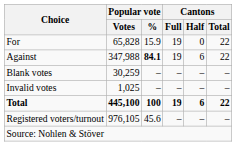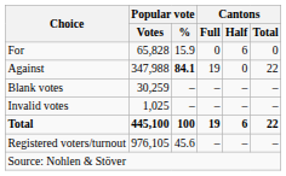 <table class=wikitable style=text-align:right>
 <tr>
 <th rowspan=2>Choice</th>
 <th colspan=2>Popular vote</th>
 <th colspan=3>Cantons</th>
 </tr>
 <tr>
 <th>Votes</th>
 <th>%</th>
 <th>Full</th>
 <th>Half</th>
 <th>Total</th>
 </tr>
 <tr>
 <td align=left>For</td>
 <td>65,828</td>
 <td>15.9</td>
-<td>19</td>
 <td>0</td>
-<td>22</td>
+<td>6</td>
+<td>0</td>
 </tr>
 <tr>
 <td align=left>Against</td>
 <td>347,988</td>
 <td><strong>84.1</strong></td>
 <td>19</td>
-<td>6</td>
+<td>0</td>
 <td>22</td>
 </tr>
 <tr>
 <td align=left>Blank votes</td>
 <td>30,259</td>
 <td>–</td>
 <td>–</td>
 <td>–</td>
 <td>–</td>
 </tr>
 <tr>
 <td align=left>Invalid votes</td>
 <td>1,025</td>
 <td>–</td>
 <td>–</td>
 <td>–</td>
 <td>–</td>
 </tr>
 <tr>
 <td align=left><strong>Total</strong></td>
 <td><strong>445,100</strong></td>
 <td><strong>100</strong></td>
 <td><strong>19</strong></td>
 <td><strong>6</strong></td>
 <td><strong>22</strong></td>
 </tr>
 <tr>
 <td align=left>Registered voters/turnout</td>
 <td>976,105</td>
 <td>45.6</td>
 <td>–</td>
 <td>–</td>
 <td>–</td>
 </tr>
 <tr>
 <td align=left colspan=6>Source: Nohlen & Stöver</td>
 </tr>
 </table>
